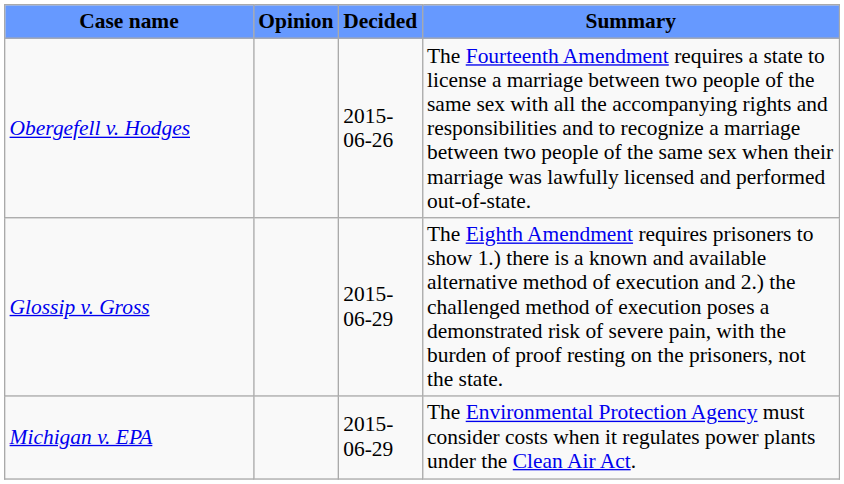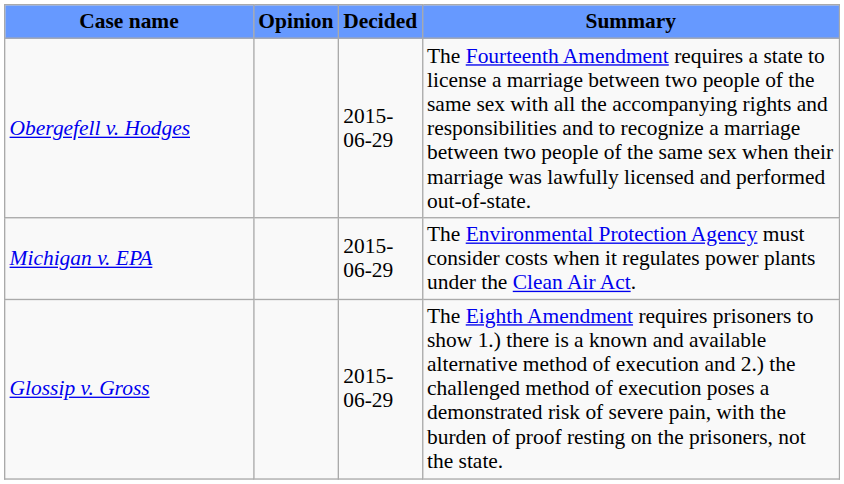 <table class="wikitable" style="margin:auto;width:100%">
 <tr>
 <th style="background:#69f;">Case name</th>
 <th style="background:#69f; width:8%;">Opinion</th>
 <th style="background:#69f; width:7%;">Decided</th>
 <th style="background:#69f; width:50%;">Summary</th>
 </tr>
 <tr>
 <td><em><a href='#'>Obergefell v. Hodges</a></em></td>
 <td></td>
-<td>2015-06-26</td>
+<td>2015-06-29</td>
 <td>The <a href='#'>Fourteenth Amendment</a> requires a state to license a marriage between two people of the same sex with all the accompanying rights and responsibilities and to recognize a marriage between two people of the same sex when their marriage was lawfully licensed and performed out-of-state.</td>
+</tr>
+<tr>
+<td><em><a href='#'>Michigan v. EPA</a></em></td>
+<td></td>
+<td>2015-06-29</td>
+<td>The <a href='#'>Environmental Protection Agency</a> must consider costs when it regulates power plants under the <a href='#'>Clean Air Act</a>.</td>
 </tr>
 <tr>
 <td><em><a href='#'>Glossip v. Gross</a></em></td>
 <td></td>
 <td>2015-06-29</td>
 <td>The <a href='#'>Eighth Amendment</a> requires prisoners to show 1.) there is a known and available alternative method of execution and 2.) the challenged method of execution poses a demonstrated risk of severe pain, with the burden of proof resting on the prisoners, not the state.</td>
 </tr>
-<tr>
-<td><em><a href='#'>Michigan v. EPA</a></em></td>
-<td></td>
-<td>2015-06-29</td>
-<td>The <a href='#'>Environmental Protection Agency</a> must consider costs when it regulates power plants under the <a href='#'>Clean Air Act</a>.</td>
-</tr>
 </table>
